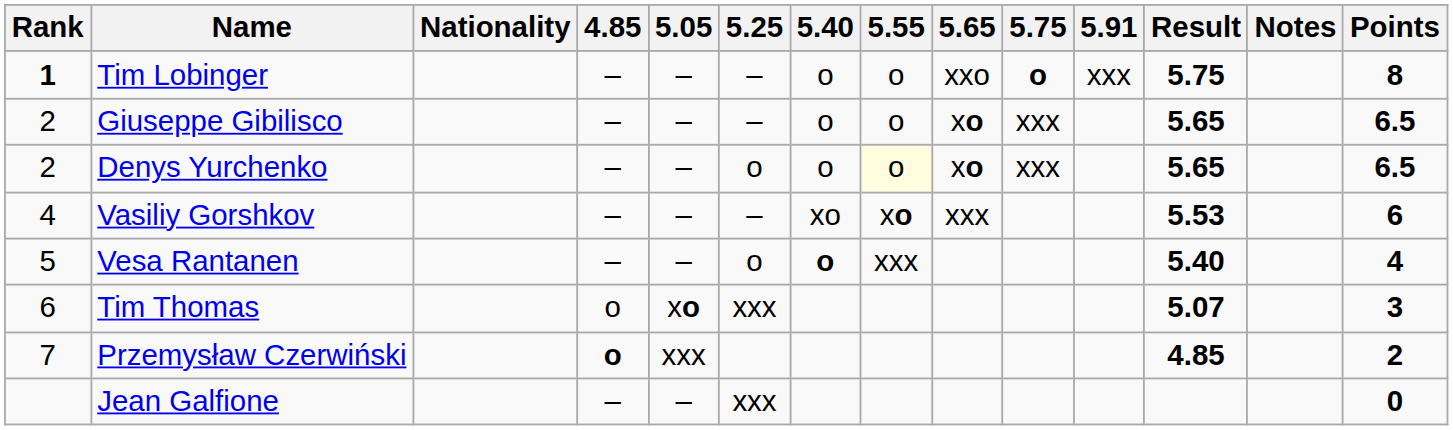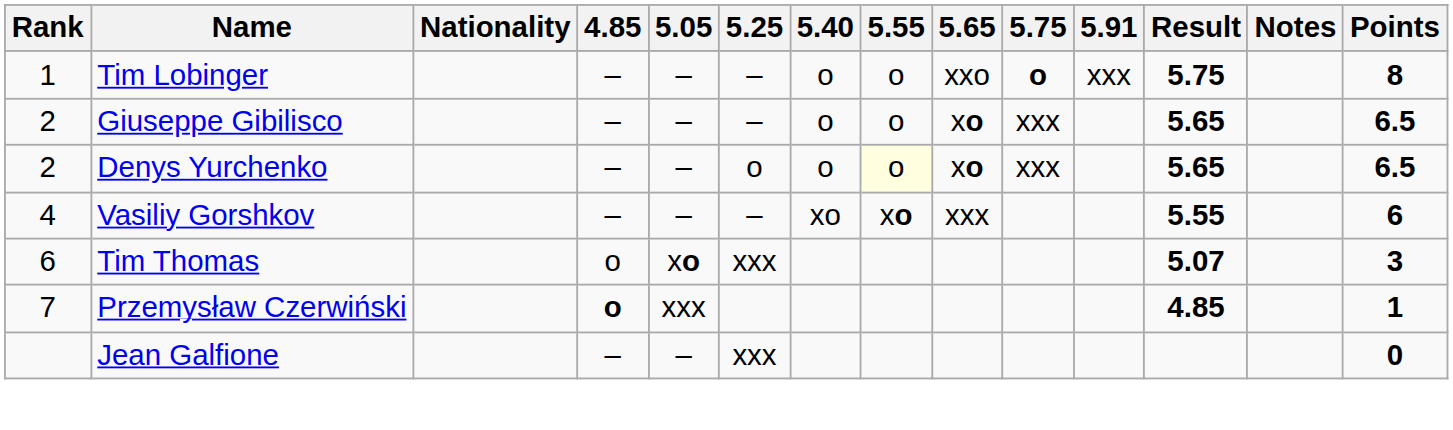 <table class="wikitable sortable" style="text-align:center">
 <tr>
 <th>Rank</th>
 <th>Name</th>
 <th>Nationality</th>
 <th>4.85</th>
 <th>5.05</th>
 <th>5.25</th>
 <th>5.40</th>
 <th>5.55</th>
 <th>5.65</th>
 <th>5.75</th>
 <th>5.91</th>
 <th>Result</th>
 <th>Notes</th>
 <th>Points</th>
 </tr>
 <tr>
-<td><strong>1</strong></td>
+<td>1</td>
 <td align=left><a href='#'>Tim Lobinger</a></td>
 <td align=left></td>
 <td>–</td>
 <td>–</td>
 <td>–</td>
 <td>o</td>
 <td>o</td>
 <td>xxo</td>
 <td><strong>o</strong></td>
 <td>xxx</td>
 <td><strong>5.75</strong></td>
 <td></td>
 <td><strong>8</strong></td>
 </tr>
 <tr>
 <td>2</td>
 <td align=left><a href='#'>Giuseppe Gibilisco</a></td>
 <td align=left></td>
 <td>–</td>
 <td>–</td>
 <td>–</td>
 <td>o</td>
 <td>o</td>
 <td>x<strong>o</strong></td>
 <td>xxx</td>
 <td></td>
 <td><strong>5.65</strong></td>
 <td></td>
 <td><strong>6.5</strong></td>
 </tr>
 <tr>
 <td>2</td>
 <td align=left><a href='#'>Denys Yurchenko</a></td>
 <td align=left></td>
 <td>–</td>
 <td>–</td>
 <td>o</td>
 <td>o</td>
 <td style="background: lightyellow;">o</td>
 <td>x<strong>o</strong></td>
 <td>xxx</td>
 <td></td>
 <td><strong>5.65</strong></td>
 <td></td>
 <td><strong>6.5</strong></td>
 </tr>
 <tr>
 <td>4</td>
 <td align=left><a href='#'>Vasiliy Gorshkov</a></td>
 <td align=left></td>
 <td>–</td>
 <td>–</td>
 <td>–</td>
 <td>xo</td>
 <td>x<strong>o</strong></td>
 <td>xxx</td>
 <td></td>
 <td></td>
-<td><strong>5.53</strong></td>
+<td><strong>5.55</strong></td>
 <td></td>
 <td><strong>6</strong></td>
-</tr>
-<tr>
-<td>5</td>
-<td align=left><a href='#'>Vesa Rantanen</a></td>
-<td align=left></td>
-<td>–</td>
-<td>–</td>
-<td>o</td>
-<td><strong>o</strong></td>
-<td>xxx</td>
-<td></td>
-<td></td>
-<td></td>
-<td><strong>5.40</strong></td>
-<td></td>
-<td><strong>4</strong></td>
 </tr>
 <tr>
 <td>6</td>
 <td align=left><a href='#'>Tim Thomas</a></td>
 <td align=left></td>
 <td>o</td>
 <td>x<strong>o</strong></td>
 <td>xxx</td>
 <td></td>
 <td></td>
 <td></td>
 <td></td>
 <td></td>
 <td><strong>5.07</strong></td>
 <td></td>
 <td><strong>3</strong></td>
 </tr>
 <tr>
 <td>7</td>
 <td align=left><a href='#'>Przemysław Czerwiński</a></td>
 <td align=left></td>
 <td><strong>o</strong></td>
 <td>xxx</td>
 <td></td>
 <td></td>
 <td></td>
 <td></td>
 <td></td>
 <td></td>
 <td><strong>4.85</strong></td>
 <td></td>
-<td><strong>2</strong></td>
+<td><strong>1</strong></td>
 </tr>
 <tr>
 <td></td>
 <td align=left><a href='#'>Jean Galfione</a></td>
 <td align=left></td>
 <td>–</td>
 <td>–</td>
 <td>xxx</td>
 <td></td>
 <td></td>
 <td></td>
 <td></td>
 <td></td>
 <td><strong></strong></td>
 <td></td>
 <td><strong>0</strong></td>
 </tr>
 </table>
